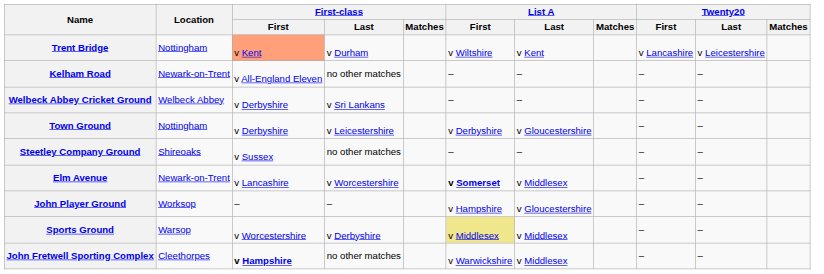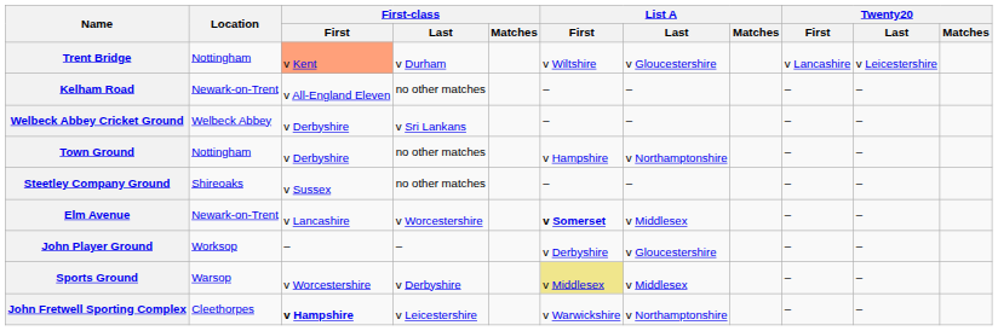 <table class="wikitable sortable plainrowheaders">
 <tr>
 <th rowspan="2" scope="col">Name</th>
 <th rowspan="2" scope="col">Location</th>
 <th colspan="3" scope="col"><a href='#'>First-class</a></th>
 <th colspan="3" scope="col"><a href='#'>List A</a></th>
 <th colspan="3" scope="col"><a href='#'>Twenty20</a></th>
 </tr>
 <tr>
 <th scope="col">First</th>
 <th scope="col">Last</th>
 <th scope="col">Matches</th>
 <th scope="col">First</th>
 <th scope="col">Last</th>
 <th scope="col">Matches</th>
 <th scope="col">First</th>
 <th scope="col">Last</th>
 <th scope="col">Matches</th>
 </tr>
 <tr>
 <th scope="row"><a href='#'>Trent Bridge</a></th>
 <td><a href='#'>Nottingham</a></td>
 <td style="background: lightsalmon;"><br>v <a href='#'>Kent</a></td>
 <td><br>v <a href='#'>Durham</a></td>
 <td></td>
 <td><br>v <a href='#'>Wiltshire</a></td>
-<td><br>v <a href='#'>Kent</a></td>
+<td><br>v <a href='#'>Gloucestershire</a></td>
 <td></td>
 <td><br>v <a href='#'>Lancashire</a></td>
 <td><br>v <a href='#'>Leicestershire</a></td>
 <td></td>
 </tr>
 <tr>
 <th scope="row"><a href='#'>Kelham Road</a></th>
 <td><a href='#'>Newark-on-Trent</a></td>
 <td><br>v <a href='#'>All-England Eleven</a></td>
 <td>no other matches</td>
 <td></td>
 <td>–</td>
 <td>–</td>
 <td></td>
 <td>–</td>
 <td>–</td>
 <td></td>
 </tr>
 <tr>
 <th scope="row"><a href='#'>Welbeck Abbey Cricket Ground</a></th>
 <td><a href='#'>Welbeck Abbey</a></td>
 <td><br>v <a href='#'>Derbyshire</a></td>
 <td><br>v <a href='#'>Sri Lankans</a></td>
 <td></td>
 <td>–</td>
 <td>–</td>
 <td></td>
 <td>–</td>
 <td>–</td>
 <td></td>
 </tr>
 <tr>
 <th scope="row"><a href='#'>Town Ground</a></th>
 <td><a href='#'>Nottingham</a></td>
 <td><br>v <a href='#'>Derbyshire</a></td>
-<td><br>v <a href='#'>Leicestershire</a></td>
+<td>no other matches</td>
 <td></td>
-<td><br>v <a href='#'>Derbyshire</a></td>
-<td><br>v <a href='#'>Gloucestershire</a></td>
+<td><br>v <a href='#'>Hampshire</a></td>
+<td><br>v <a href='#'>Northamptonshire</a></td>
 <td></td>
 <td>–</td>
 <td>–</td>
 <td></td>
 </tr>
 <tr>
 <th scope="row"><a href='#'>Steetley Company Ground</a></th>
 <td><a href='#'>Shireoaks</a></td>
 <td><br>v <a href='#'>Sussex</a></td>
 <td>no other matches</td>
 <td></td>
 <td>–</td>
 <td>–</td>
 <td></td>
 <td>–</td>
 <td>–</td>
 <td></td>
 </tr>
 <tr>
 <th scope="row"><a href='#'>Elm Avenue</a></th>
 <td><a href='#'>Newark-on-Trent</a></td>
 <td><br>v <a href='#'>Lancashire</a></td>
 <td><br>v <a href='#'>Worcestershire</a></td>
 <td></td>
 <td><strong><br>v <a href='#'>Somerset</a></strong></td>
 <td><br>v <a href='#'>Middlesex</a></td>
 <td></td>
 <td>–</td>
 <td>–</td>
 <td></td>
 </tr>
 <tr>
 <th scope="row"><a href='#'>John Player Ground</a></th>
 <td><a href='#'>Worksop</a></td>
 <td>–</td>
 <td>–</td>
 <td></td>
-<td><br>v <a href='#'>Hampshire</a></td>
+<td><br>v <a href='#'>Derbyshire</a></td>
 <td><br>v <a href='#'>Gloucestershire</a></td>
 <td></td>
 <td>–</td>
 <td>–</td>
 <td></td>
 </tr>
 <tr>
 <th scope="row"><a href='#'>Sports Ground</a></th>
 <td><a href='#'>Warsop</a></td>
 <td><br>v <a href='#'>Worcestershire</a></td>
 <td><br>v <a href='#'>Derbyshire</a></td>
 <td></td>
 <td style="background: khaki;"><br>v <a href='#'>Middlesex</a></td>
 <td><br>v <a href='#'>Middlesex</a></td>
 <td></td>
 <td>–</td>
 <td>–</td>
 <td></td>
 </tr>
 <tr>
 <th scope="row"><a href='#'>John Fretwell Sporting Complex</a></th>
 <td><a href='#'>Cleethorpes</a></td>
 <td><strong><br>v <a href='#'>Hampshire</a></strong></td>
-<td>no other matches</td>
+<td><br>v <a href='#'>Leicestershire</a></td>
 <td></td>
 <td><br>v <a href='#'>Warwickshire</a></td>
-<td><br>v <a href='#'>Middlesex</a></td>
+<td><br>v <a href='#'>Northamptonshire</a></td>
 <td></td>
 <td>–</td>
 <td>–</td>
 <td></td>
 </tr>
 </table>
